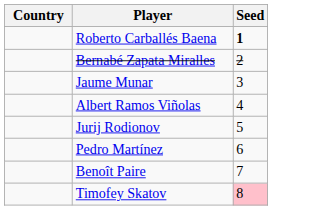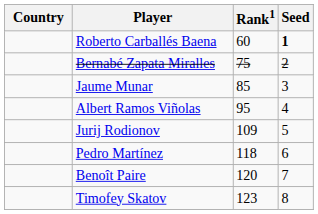 <table class="sortable wikitable">
 <tr>
 <th width="70">Country</th>
 <th width="175">Player</th>
+<th>Rank<sup>1</sup></th>
 <th>Seed</th>
 </tr>
 <tr>
 <td></td>
 <td><a href='#'>Roberto Carballés Baena</a></td>
+<td>60</td>
 <td><strong>1</strong></td>
 </tr>
 <tr>
 <td><s></s></td>
 <td><s><a href='#'>Bernabé Zapata Miralles</a></s></td>
+<td><s>75</s></td>
 <td><s>2</s></td>
 </tr>
 <tr>
 <td></td>
 <td><a href='#'>Jaume Munar</a></td>
+<td>85</td>
 <td>3</td>
 </tr>
 <tr>
 <td></td>
 <td><a href='#'>Albert Ramos Viñolas</a></td>
+<td>95</td>
 <td>4</td>
 </tr>
 <tr>
 <td></td>
 <td><a href='#'>Jurij Rodionov</a></td>
+<td>109</td>
 <td>5</td>
 </tr>
 <tr>
 <td></td>
 <td><a href='#'>Pedro Martínez</a></td>
+<td>118</td>
 <td>6</td>
 </tr>
 <tr>
 <td></td>
 <td><a href='#'>Benoît Paire</a></td>
+<td>120</td>
 <td>7</td>
 </tr>
 <tr>
 <td></td>
 <td><a href='#'>Timofey Skatov</a></td>
-<td style="background: pink;">8</td>
+<td>123</td>
+<td>8</td>
 </tr>
 </table>
